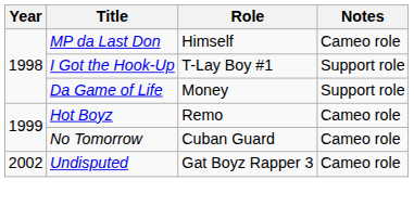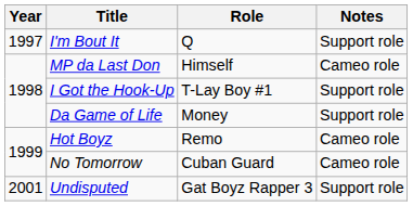 <table class="wikitable">
 <tr>
 <th>Year</th>
 <th>Title</th>
 <th>Role</th>
 <th>Notes</th>
+</tr>
+<tr>
+<td rowspan="1">1997</td>
+<td><em><a href='#'>I'm Bout It</a></em></td>
+<td>Q</td>
+<td>Support role</td>
 </tr>
 <tr>
 <td rowspan="3">1998</td>
 <td><em><a href='#'>MP da Last Don</a></em></td>
 <td>Himself</td>
 <td>Cameo role</td>
 </tr>
 <tr>
 <td><em><a href='#'>I Got the Hook-Up</a></em></td>
 <td>T-Lay Boy #1</td>
 <td>Support role</td>
 </tr>
 <tr>
 <td><em><a href='#'>Da Game of Life</a></em></td>
 <td>Money</td>
 <td>Support role</td>
 </tr>
 <tr>
 <td rowspan="2">1999</td>
 <td><em><a href='#'>Hot Boyz</a></em></td>
 <td>Remo</td>
 <td>Cameo role</td>
 </tr>
 <tr>
 <td><em>No Tomorrow</em></td>
 <td>Cuban Guard</td>
 <td>Cameo role</td>
 </tr>
 <tr>
-<td rowspan="1">2002</td>
+<td rowspan="1">2001</td>
 <td><em><a href='#'>Undisputed</a></em></td>
 <td>Gat Boyz Rapper 3</td>
-<td>Cameo role</td>
+<td>Support role</td>
 </tr>
 </table>
